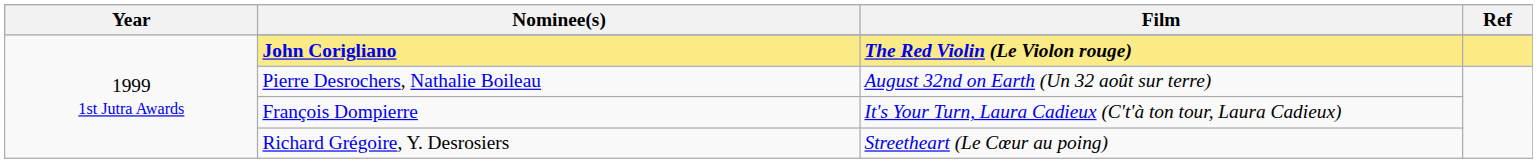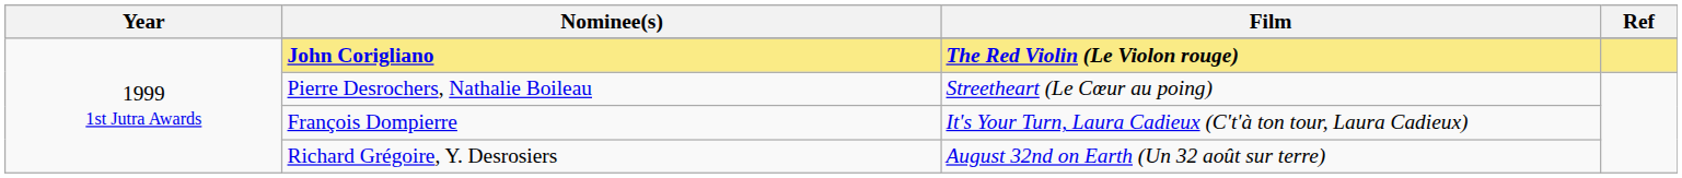 <table class="wikitable" style="width:100%;">
 <tr style="background:#bebebe;">
 <th style="width:8%;">Year</th>
 <th style="width:19%;">Nominee(s)</th>
 <th style="width:19%;">Film</th>
 <th style="width:2%;">Ref</th>
 </tr>
 <tr>
 <td rowspan="5" align="center">1999 <br> <small><a href='#'>1st Jutra Awards</a></small></td>
 </tr>
 <tr style="background:#FAEB86">
 <td><strong><a href='#'>John Corigliano</a></strong></td>
 <td><strong><em><a href='#'>The Red Violin</a> (Le Violon rouge)</em></strong></td>
 <td></td>
 </tr>
 <tr>
 <td><a href='#'>Pierre Desrochers</a>, <a href='#'>Nathalie Boileau</a></td>
-<td><em><a href='#'>August 32nd on Earth</a> (Un 32 août sur terre)</em></td>
+<td><em><a href='#'>Streetheart</a> (Le Cœur au poing)</em></td>
 <td rowspan=3></td>
 </tr>
 <tr>
 <td><a href='#'>François Dompierre</a></td>
 <td><em><a href='#'>It's Your Turn, Laura Cadieux</a> (C't'à ton tour, Laura Cadieux)</em></td>
 </tr>
 <tr>
 <td><a href='#'>Richard Grégoire</a>, Y. Desrosiers</td>
-<td><em><a href='#'>Streetheart</a> (Le Cœur au poing)</em></td>
+<td><em><a href='#'>August 32nd on Earth</a> (Un 32 août sur terre)</em></td>
 </tr>
 </table>
